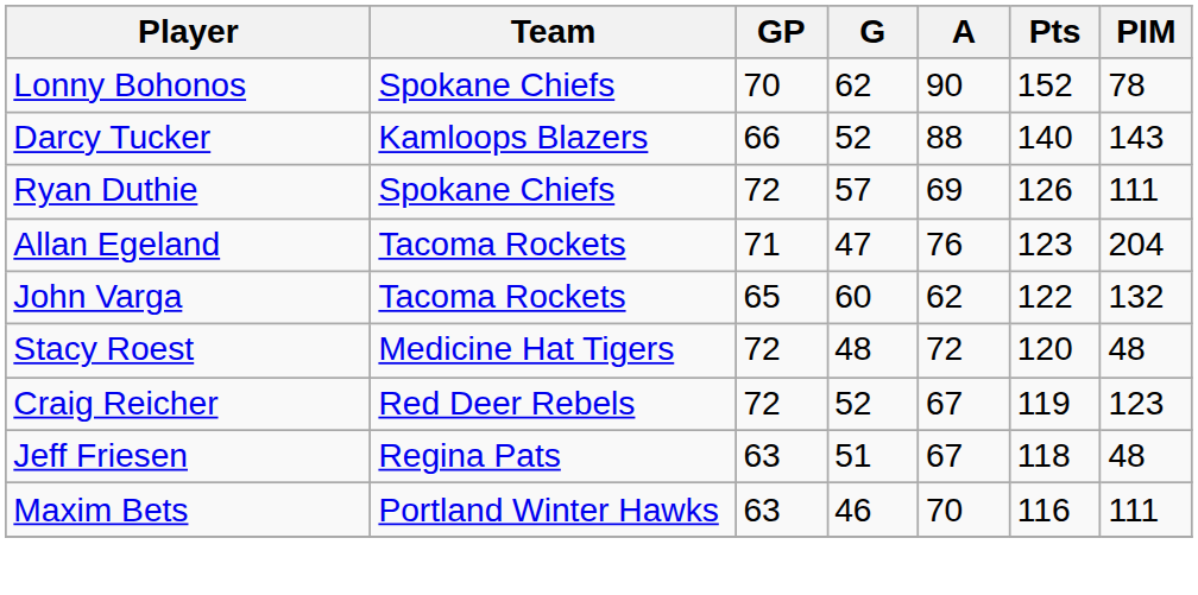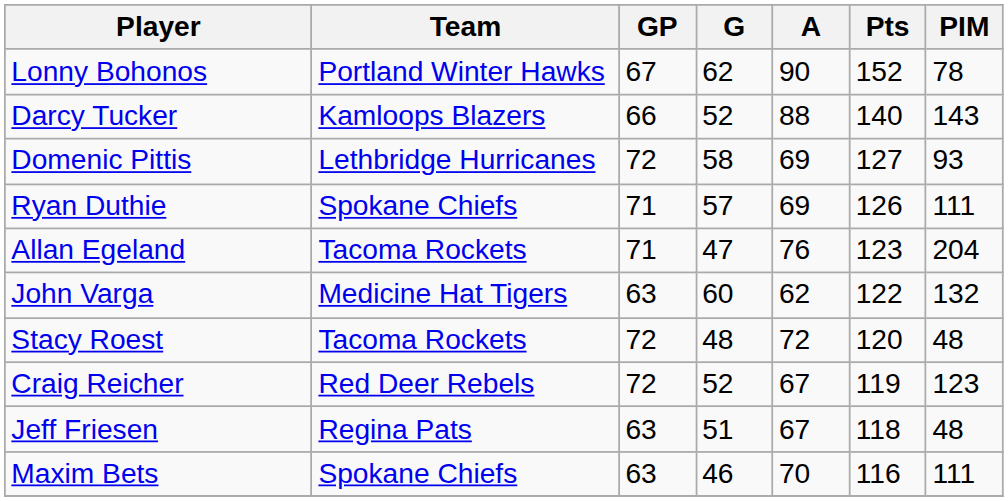 <table class="wikitable">
 <tr>
 <th width="30%">Player</th>
 <th width="30%">Team</th>
 <th width="7.5%">GP</th>
 <th width="7.5%">G</th>
 <th width="7.5%">A</th>
 <th width="7.5%">Pts</th>
 <th width="7.5%">PIM</th>
 </tr>
 <tr>
 <td><a href='#'>Lonny Bohonos</a></td>
-<td><a href='#'>Spokane Chiefs</a></td>
-<td>70</td>
+<td><a href='#'>Portland Winter Hawks</a></td>
+<td>67</td>
 <td>62</td>
 <td>90</td>
 <td>152</td>
 <td>78</td>
 </tr>
 <tr>
 <td><a href='#'>Darcy Tucker</a></td>
 <td><a href='#'>Kamloops Blazers</a></td>
 <td>66</td>
 <td>52</td>
 <td>88</td>
 <td>140</td>
 <td>143</td>
 </tr>
 <tr>
+<td><a href='#'>Domenic Pittis</a></td>
+<td><a href='#'>Lethbridge Hurricanes</a></td>
+<td>72</td>
+<td>58</td>
+<td>69</td>
+<td>127</td>
+<td>93</td>
+</tr>
+<tr>
 <td><a href='#'>Ryan Duthie</a></td>
 <td><a href='#'>Spokane Chiefs</a></td>
-<td>72</td>
+<td>71</td>
 <td>57</td>
 <td>69</td>
 <td>126</td>
 <td>111</td>
 </tr>
 <tr>
 <td><a href='#'>Allan Egeland</a></td>
 <td><a href='#'>Tacoma Rockets</a></td>
 <td>71</td>
 <td>47</td>
 <td>76</td>
 <td>123</td>
 <td>204</td>
 </tr>
 <tr>
 <td><a href='#'>John Varga</a></td>
-<td><a href='#'>Tacoma Rockets</a></td>
-<td>65</td>
+<td><a href='#'>Medicine Hat Tigers</a></td>
+<td>63</td>
 <td>60</td>
 <td>62</td>
 <td>122</td>
 <td>132</td>
 </tr>
 <tr>
 <td><a href='#'>Stacy Roest</a></td>
-<td><a href='#'>Medicine Hat Tigers</a></td>
+<td><a href='#'>Tacoma Rockets</a></td>
 <td>72</td>
 <td>48</td>
 <td>72</td>
 <td>120</td>
 <td>48</td>
 </tr>
 <tr>
 <td><a href='#'>Craig Reicher</a></td>
 <td><a href='#'>Red Deer Rebels</a></td>
 <td>72</td>
 <td>52</td>
 <td>67</td>
 <td>119</td>
 <td>123</td>
 </tr>
 <tr>
 <td><a href='#'>Jeff Friesen</a></td>
 <td><a href='#'>Regina Pats</a></td>
 <td>63</td>
 <td>51</td>
 <td>67</td>
 <td>118</td>
 <td>48</td>
 </tr>
 <tr>
 <td><a href='#'>Maxim Bets</a></td>
-<td><a href='#'>Portland Winter Hawks</a></td>
+<td><a href='#'>Spokane Chiefs</a></td>
 <td>63</td>
 <td>46</td>
 <td>70</td>
 <td>116</td>
 <td>111</td>
 </tr>
 <tr>
 </tr>
 </table>
